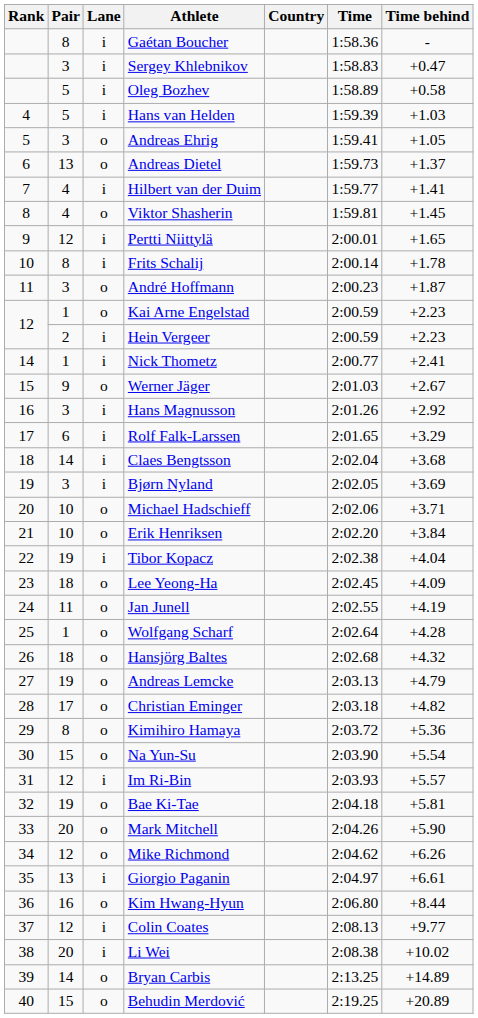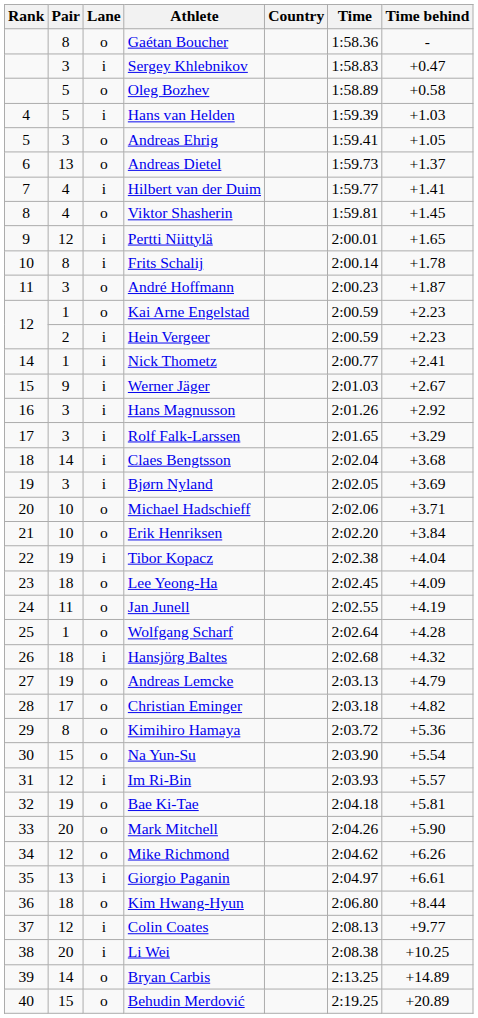 <table class="wikitable sortable" style="text-align:center">
 <tr>
 <th>Rank</th>
 <th>Pair</th>
 <th>Lane</th>
 <th>Athlete</th>
 <th>Country</th>
 <th>Time</th>
 <th>Time behind</th>
 </tr>
 <tr>
 <td></td>
 <td>8</td>
-<td>i</td>
+<td>o</td>
 <td align=left><a href='#'>Gaétan Boucher</a></td>
 <td align=left></td>
 <td>1:58.36</td>
 <td>-</td>
 </tr>
 <tr>
 <td></td>
 <td>3</td>
 <td>i</td>
 <td align=left><a href='#'>Sergey Khlebnikov</a></td>
 <td align=left></td>
 <td>1:58.83</td>
 <td>+0.47</td>
 </tr>
 <tr>
 <td></td>
 <td>5</td>
-<td>i</td>
+<td>o</td>
 <td align=left><a href='#'>Oleg Bozhev</a></td>
 <td align=left></td>
 <td>1:58.89</td>
 <td>+0.58</td>
 </tr>
 <tr>
 <td>4</td>
 <td>5</td>
 <td>i</td>
 <td align=left><a href='#'>Hans van Helden</a></td>
 <td align=left></td>
 <td>1:59.39</td>
 <td>+1.03</td>
 </tr>
 <tr>
 <td>5</td>
 <td>3</td>
 <td>o</td>
 <td align=left><a href='#'>Andreas Ehrig</a></td>
 <td align=left></td>
 <td>1:59.41</td>
 <td>+1.05</td>
 </tr>
 <tr>
 <td>6</td>
 <td>13</td>
 <td>o</td>
 <td align=left><a href='#'>Andreas Dietel</a></td>
 <td align=left></td>
 <td>1:59.73</td>
 <td>+1.37</td>
 </tr>
 <tr>
 <td>7</td>
 <td>4</td>
 <td>i</td>
 <td align=left><a href='#'>Hilbert van der Duim</a></td>
 <td align=left></td>
 <td>1:59.77</td>
 <td>+1.41</td>
 </tr>
 <tr>
 <td>8</td>
 <td>4</td>
 <td>o</td>
 <td align=left><a href='#'>Viktor Shasherin</a></td>
 <td align=left></td>
 <td>1:59.81</td>
 <td>+1.45</td>
 </tr>
 <tr>
 <td>9</td>
 <td>12</td>
 <td>i</td>
 <td align=left><a href='#'>Pertti Niittylä</a></td>
 <td align=left></td>
 <td>2:00.01</td>
 <td>+1.65</td>
 </tr>
 <tr>
 <td>10</td>
 <td>8</td>
 <td>i</td>
 <td align=left><a href='#'>Frits Schalij</a></td>
 <td align=left></td>
 <td>2:00.14</td>
 <td>+1.78</td>
 </tr>
 <tr>
 <td>11</td>
 <td>3</td>
 <td>o</td>
 <td align=left><a href='#'>André Hoffmann</a></td>
 <td align=left></td>
 <td>2:00.23</td>
 <td>+1.87</td>
 </tr>
 <tr>
 <td rowspan=2>12</td>
 <td>1</td>
 <td>o</td>
 <td align=left><a href='#'>Kai Arne Engelstad</a></td>
 <td align=left></td>
 <td>2:00.59</td>
 <td>+2.23</td>
 </tr>
 <tr>
 <td>2</td>
 <td>i</td>
 <td align=left><a href='#'>Hein Vergeer</a></td>
 <td align=left></td>
 <td>2:00.59</td>
 <td>+2.23</td>
 </tr>
 <tr>
 <td>14</td>
 <td>1</td>
 <td>i</td>
 <td align=left><a href='#'>Nick Thometz</a></td>
 <td align=left></td>
 <td>2:00.77</td>
 <td>+2.41</td>
 </tr>
 <tr>
 <td>15</td>
 <td>9</td>
-<td>o</td>
+<td>i</td>
 <td align=left><a href='#'>Werner Jäger</a></td>
 <td align=left></td>
 <td>2:01.03</td>
 <td>+2.67</td>
 </tr>
 <tr>
 <td>16</td>
 <td>3</td>
 <td>i</td>
 <td align=left><a href='#'>Hans Magnusson</a></td>
 <td align=left></td>
 <td>2:01.26</td>
 <td>+2.92</td>
 </tr>
 <tr>
 <td>17</td>
-<td>6</td>
+<td>3</td>
 <td>i</td>
 <td align=left><a href='#'>Rolf Falk-Larssen</a></td>
 <td align=left></td>
 <td>2:01.65</td>
 <td>+3.29</td>
 </tr>
 <tr>
 <td>18</td>
 <td>14</td>
 <td>i</td>
 <td align=left><a href='#'>Claes Bengtsson</a></td>
 <td align=left></td>
 <td>2:02.04</td>
 <td>+3.68</td>
 </tr>
 <tr>
 <td>19</td>
 <td>3</td>
 <td>i</td>
 <td align=left><a href='#'>Bjørn Nyland</a></td>
 <td align=left></td>
 <td>2:02.05</td>
 <td>+3.69</td>
 </tr>
 <tr>
 <td>20</td>
 <td>10</td>
 <td>o</td>
 <td align=left><a href='#'>Michael Hadschieff</a></td>
 <td align=left></td>
 <td>2:02.06</td>
 <td>+3.71</td>
 </tr>
 <tr>
 <td>21</td>
 <td>10</td>
 <td>o</td>
 <td align=left><a href='#'>Erik Henriksen</a></td>
 <td align=left></td>
 <td>2:02.20</td>
 <td>+3.84</td>
 </tr>
 <tr>
 <td>22</td>
 <td>19</td>
 <td>i</td>
 <td align=left><a href='#'>Tibor Kopacz</a></td>
 <td align=left></td>
 <td>2:02.38</td>
 <td>+4.04</td>
 </tr>
 <tr>
 <td>23</td>
 <td>18</td>
 <td>o</td>
 <td align=left><a href='#'>Lee Yeong-Ha</a></td>
 <td align=left></td>
 <td>2:02.45</td>
 <td>+4.09</td>
 </tr>
 <tr>
 <td>24</td>
 <td>11</td>
 <td>o</td>
 <td align=left><a href='#'>Jan Junell</a></td>
 <td align=left></td>
 <td>2:02.55</td>
 <td>+4.19</td>
 </tr>
 <tr>
 <td>25</td>
 <td>1</td>
 <td>o</td>
 <td align=left><a href='#'>Wolfgang Scharf</a></td>
 <td align=left></td>
 <td>2:02.64</td>
 <td>+4.28</td>
 </tr>
 <tr>
 <td>26</td>
 <td>18</td>
-<td>o</td>
+<td>i</td>
 <td align=left><a href='#'>Hansjörg Baltes</a></td>
 <td align=left></td>
 <td>2:02.68</td>
 <td>+4.32</td>
 </tr>
 <tr>
 <td>27</td>
 <td>19</td>
 <td>o</td>
 <td align=left><a href='#'>Andreas Lemcke</a></td>
 <td align=left></td>
 <td>2:03.13</td>
 <td>+4.79</td>
 </tr>
 <tr>
 <td>28</td>
 <td>17</td>
 <td>o</td>
 <td align=left><a href='#'>Christian Eminger</a></td>
 <td align=left></td>
 <td>2:03.18</td>
 <td>+4.82</td>
 </tr>
 <tr>
 <td>29</td>
 <td>8</td>
 <td>o</td>
 <td align=left><a href='#'>Kimihiro Hamaya</a></td>
 <td align=left></td>
 <td>2:03.72</td>
 <td>+5.36</td>
 </tr>
 <tr>
 <td>30</td>
 <td>15</td>
 <td>o</td>
 <td align=left><a href='#'>Na Yun-Su</a></td>
 <td align=left></td>
 <td>2:03.90</td>
 <td>+5.54</td>
 </tr>
 <tr>
 <td>31</td>
 <td>12</td>
 <td>i</td>
 <td align=left><a href='#'>Im Ri-Bin</a></td>
 <td align=left></td>
 <td>2:03.93</td>
 <td>+5.57</td>
 </tr>
 <tr>
 <td>32</td>
 <td>19</td>
 <td>o</td>
 <td align=left><a href='#'>Bae Ki-Tae</a></td>
 <td align=left></td>
 <td>2:04.18</td>
 <td>+5.81</td>
 </tr>
 <tr>
 <td>33</td>
 <td>20</td>
 <td>o</td>
 <td align=left><a href='#'>Mark Mitchell</a></td>
 <td align=left></td>
 <td>2:04.26</td>
 <td>+5.90</td>
 </tr>
 <tr>
 <td>34</td>
 <td>12</td>
 <td>o</td>
 <td align=left><a href='#'>Mike Richmond</a></td>
 <td align=left></td>
 <td>2:04.62</td>
 <td>+6.26</td>
 </tr>
 <tr>
 <td>35</td>
 <td>13</td>
 <td>i</td>
 <td align=left><a href='#'>Giorgio Paganin</a></td>
 <td align=left></td>
 <td>2:04.97</td>
 <td>+6.61</td>
 </tr>
 <tr>
 <td>36</td>
-<td>16</td>
+<td>18</td>
 <td>o</td>
 <td align=left><a href='#'>Kim Hwang-Hyun</a></td>
 <td align=left></td>
 <td>2:06.80</td>
 <td>+8.44</td>
 </tr>
 <tr>
 <td>37</td>
 <td>12</td>
 <td>i</td>
 <td align=left><a href='#'>Colin Coates</a></td>
 <td align=left></td>
 <td>2:08.13</td>
 <td>+9.77</td>
 </tr>
 <tr>
 <td>38</td>
 <td>20</td>
 <td>i</td>
 <td align=left><a href='#'>Li Wei</a></td>
 <td align=left></td>
 <td>2:08.38</td>
-<td>+10.02</td>
+<td>+10.25</td>
 </tr>
 <tr>
 <td>39</td>
 <td>14</td>
 <td>o</td>
 <td align=left><a href='#'>Bryan Carbis</a></td>
 <td align=left></td>
 <td>2:13.25</td>
 <td>+14.89</td>
 </tr>
 <tr>
 <td>40</td>
 <td>15</td>
 <td>o</td>
 <td align=left><a href='#'>Behudin Merdović</a></td>
 <td align=left></td>
 <td>2:19.25</td>
 <td>+20.89</td>
 </tr>
 </table>
